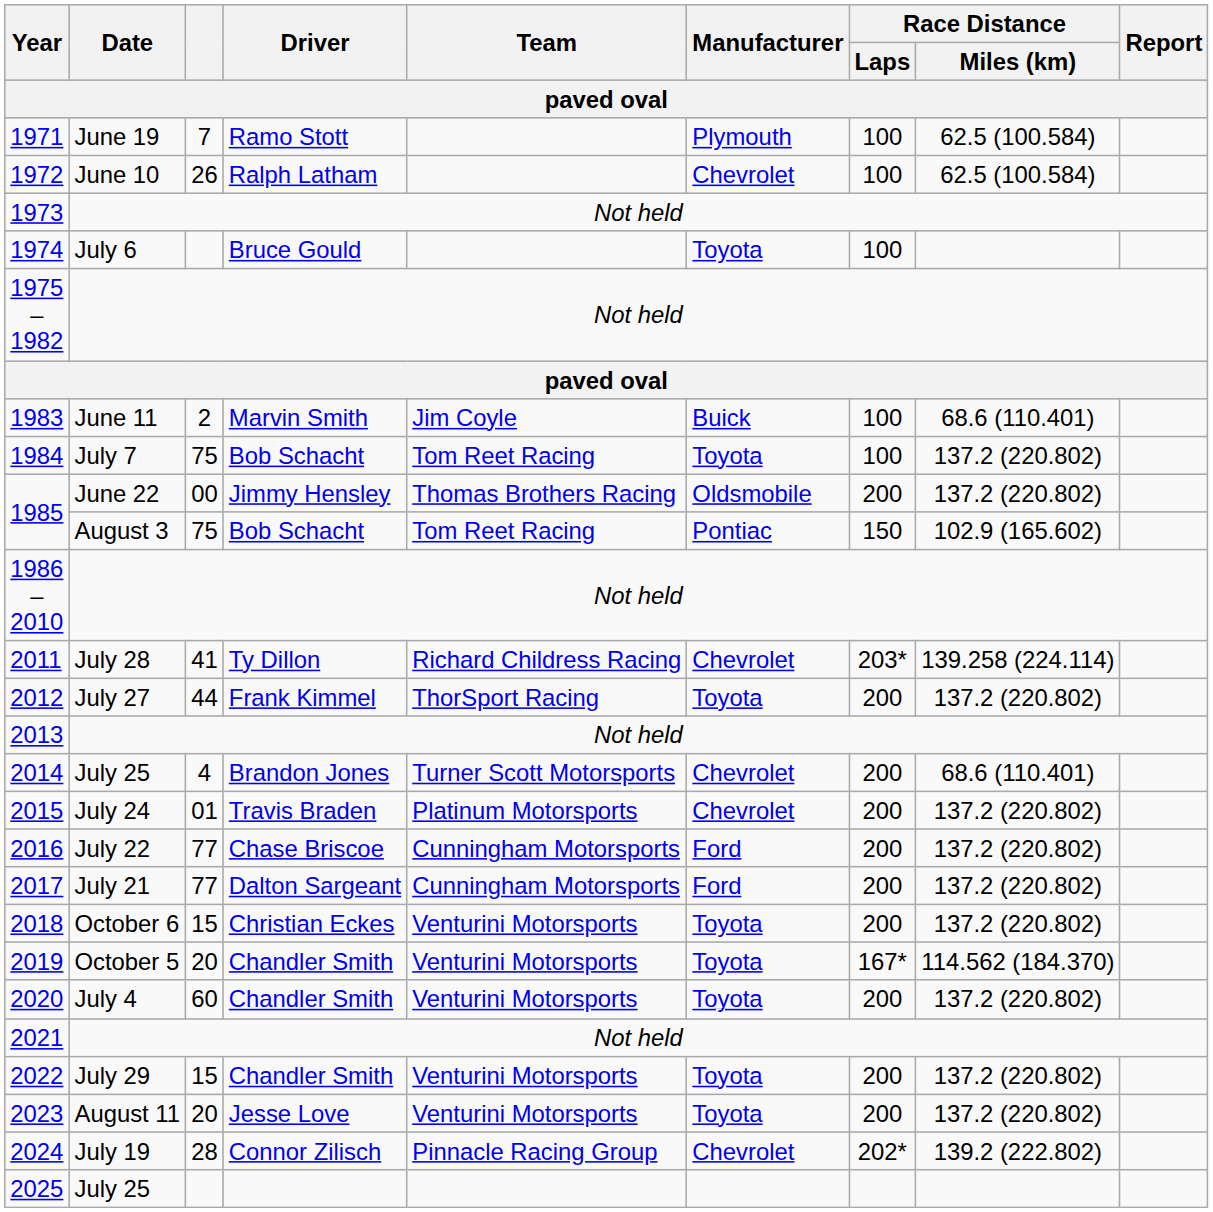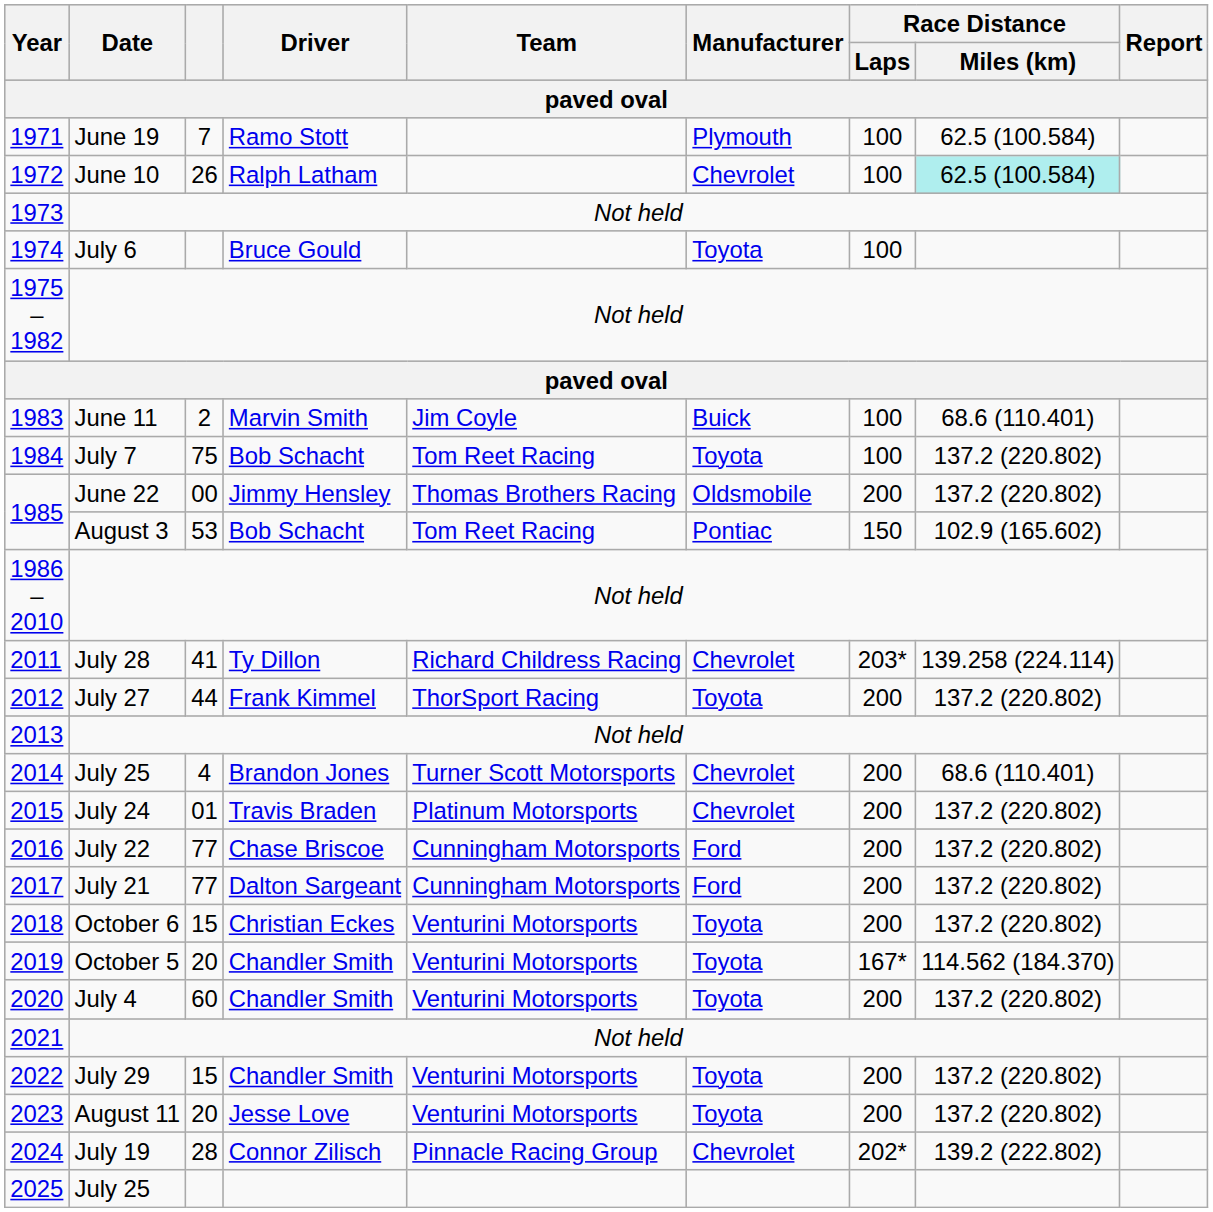 <table class="wikitable" style="font-size: 95%;">
 <tr>
 <th rowspan="2">Year</th>
 <th rowspan="2">Date</th>
 <th rowspan="2"></th>
 <th rowspan="2">Driver</th>
 <th rowspan="2">Team</th>
 <th rowspan="2">Manufacturer</th>
 <th colspan="2">Race Distance</th>
 <th rowspan="2">Report</th>
 </tr>
 <tr>
 <th>Laps</th>
 <th>Miles (km)</th>
 </tr>
 <tr>
 <th colspan=11> paved oval</th>
 </tr>
 <tr>
 <td><a href='#'>1971</a></td>
 <td>June 19</td>
 <td align="center">7</td>
 <td><a href='#'>Ramo Stott</a></td>
 <td></td>
 <td><a href='#'>Plymouth</a></td>
 <td align="center">100</td>
 <td align="center">62.5 (100.584)</td>
 <td></td>
 </tr>
 <tr>
 <td><a href='#'>1972</a></td>
 <td>June 10</td>
 <td align="center">26</td>
 <td><a href='#'>Ralph Latham</a></td>
 <td></td>
 <td><a href='#'>Chevrolet</a></td>
 <td align="center">100</td>
-<td align="center">62.5 (100.584)</td>
+<td align="center" style="background: paleturquoise;">62.5 (100.584)</td>
 <td></td>
 </tr>
 <tr>
 <td align=center><a href='#'>1973</a></td>
 <td colspan=8 align=center><em>Not held</em></td>
 </tr>
 <tr>
 <td><a href='#'>1974</a></td>
 <td>July 6</td>
 <td align="center"></td>
 <td><a href='#'>Bruce Gould</a></td>
 <td></td>
 <td><a href='#'>Toyota</a></td>
 <td align="center">100</td>
 <td align="center"></td>
 <td></td>
 </tr>
 <tr>
 <td align=center><a href='#'>1975</a><br>–<br><a href='#'>1982</a></td>
 <td colspan=8 align=center><em>Not held</em></td>
 </tr>
 <tr>
 <th colspan=11> paved oval</th>
 </tr>
 <tr>
 <td><a href='#'>1983</a></td>
 <td>June 11</td>
 <td align="center">2</td>
 <td><a href='#'>Marvin Smith</a></td>
 <td><a href='#'>Jim Coyle</a></td>
 <td><a href='#'>Buick</a></td>
 <td align="center">100</td>
 <td align="center">68.6 (110.401)</td>
 <td></td>
 </tr>
 <tr>
 <td><a href='#'>1984</a></td>
 <td>July 7</td>
 <td align="center">75</td>
 <td><a href='#'>Bob Schacht</a></td>
 <td><a href='#'>Tom Reet Racing</a></td>
 <td><a href='#'>Toyota</a></td>
 <td align="center">100</td>
 <td align="center">137.2 (220.802)</td>
 <td></td>
 </tr>
 <tr>
 <td rowspan=2><a href='#'>1985</a></td>
 <td>June 22</td>
 <td align="center">00</td>
 <td><a href='#'>Jimmy Hensley</a></td>
 <td><a href='#'>Thomas Brothers Racing</a></td>
 <td><a href='#'>Oldsmobile</a></td>
 <td align="center">200</td>
 <td align="center">137.2 (220.802)</td>
 <td></td>
 </tr>
 <tr>
 <td>August 3</td>
-<td align="center">75</td>
+<td align="center">53</td>
 <td><a href='#'>Bob Schacht</a></td>
 <td><a href='#'>Tom Reet Racing</a></td>
 <td><a href='#'>Pontiac</a></td>
 <td align="center">150</td>
 <td align="center">102.9 (165.602)</td>
 <td></td>
 </tr>
 <tr>
 <td align=center><a href='#'>1986</a><br>–<br><a href='#'>2010</a></td>
 <td colspan=8 align=center><em>Not held</em></td>
 </tr>
 <tr>
 <td><a href='#'>2011</a></td>
 <td>July 28</td>
 <td align="center">41</td>
 <td><a href='#'>Ty Dillon</a></td>
 <td><a href='#'>Richard Childress Racing</a></td>
 <td><a href='#'>Chevrolet</a></td>
 <td align="center">203*</td>
 <td align="center">139.258 (224.114)</td>
 <td></td>
 </tr>
 <tr>
 <td><a href='#'>2012</a></td>
 <td>July 27</td>
 <td align="center">44</td>
 <td><a href='#'>Frank Kimmel</a></td>
 <td><a href='#'>ThorSport Racing</a></td>
 <td><a href='#'>Toyota</a></td>
 <td align="center">200</td>
 <td align="center">137.2 (220.802)</td>
 <td></td>
 </tr>
 <tr>
 <td align=center><a href='#'>2013</a></td>
 <td colspan=8 align=center><em>Not held</em></td>
 </tr>
 <tr>
 <td><a href='#'>2014</a></td>
 <td>July 25</td>
 <td align="center">4</td>
 <td><a href='#'>Brandon Jones</a></td>
 <td><a href='#'>Turner Scott Motorsports</a></td>
 <td><a href='#'>Chevrolet</a></td>
 <td align="center">200</td>
 <td align="center">68.6 (110.401)</td>
 <td></td>
 </tr>
 <tr>
 <td><a href='#'>2015</a></td>
 <td>July 24</td>
 <td align="center">01</td>
 <td><a href='#'>Travis Braden</a></td>
 <td><a href='#'>Platinum Motorsports</a></td>
 <td><a href='#'>Chevrolet</a></td>
 <td align="center">200</td>
 <td align="center">137.2 (220.802)</td>
 <td></td>
 </tr>
 <tr>
 <td><a href='#'>2016</a></td>
 <td>July 22</td>
 <td align="center">77</td>
 <td><a href='#'>Chase Briscoe</a></td>
 <td><a href='#'>Cunningham Motorsports</a></td>
 <td><a href='#'>Ford</a></td>
 <td align="center">200</td>
 <td align="center">137.2 (220.802)</td>
 <td></td>
 </tr>
 <tr>
 <td><a href='#'>2017</a></td>
 <td>July 21</td>
 <td align="center">77</td>
 <td><a href='#'>Dalton Sargeant</a></td>
 <td><a href='#'>Cunningham Motorsports</a></td>
 <td><a href='#'>Ford</a></td>
 <td align="center">200</td>
 <td align="center">137.2 (220.802)</td>
 <td></td>
 </tr>
 <tr>
 <td><a href='#'>2018</a></td>
 <td>October 6</td>
 <td align="center">15</td>
 <td><a href='#'>Christian Eckes</a></td>
 <td><a href='#'>Venturini Motorsports</a></td>
 <td><a href='#'>Toyota</a></td>
 <td align="center">200</td>
 <td align="center">137.2 (220.802)</td>
 <td></td>
 </tr>
 <tr>
 <td><a href='#'>2019</a></td>
 <td>October 5</td>
 <td align="center">20</td>
 <td><a href='#'>Chandler Smith</a></td>
 <td><a href='#'>Venturini Motorsports</a></td>
 <td><a href='#'>Toyota</a></td>
 <td align="center">167*</td>
 <td align="center">114.562 (184.370)</td>
 <td></td>
 </tr>
 <tr>
 <td><a href='#'>2020</a></td>
 <td>July 4</td>
 <td align="center">60</td>
 <td><a href='#'>Chandler Smith</a></td>
 <td><a href='#'>Venturini Motorsports</a></td>
 <td><a href='#'>Toyota</a></td>
 <td align="center">200</td>
 <td align="center">137.2 (220.802)</td>
 <td></td>
 </tr>
 <tr>
 <td align=center><a href='#'>2021</a></td>
 <td colspan=8 align=center><em>Not held</em></td>
 </tr>
 <tr>
 <td><a href='#'>2022</a></td>
 <td>July 29</td>
 <td align="center">15</td>
 <td><a href='#'>Chandler Smith</a></td>
 <td><a href='#'>Venturini Motorsports</a></td>
 <td><a href='#'>Toyota</a></td>
 <td align="center">200</td>
 <td align="center">137.2 (220.802)</td>
 <td></td>
 </tr>
 <tr>
 <td><a href='#'>2023</a></td>
 <td>August 11</td>
 <td align="center">20</td>
 <td><a href='#'>Jesse Love</a></td>
 <td><a href='#'>Venturini Motorsports</a></td>
 <td><a href='#'>Toyota</a></td>
 <td align="center">200</td>
 <td align="center">137.2 (220.802)</td>
 <td></td>
 </tr>
 <tr>
 <td><a href='#'>2024</a></td>
 <td>July 19</td>
 <td align="center">28</td>
 <td><a href='#'>Connor Zilisch</a></td>
 <td><a href='#'>Pinnacle Racing Group</a></td>
 <td><a href='#'>Chevrolet</a></td>
 <td align="center">202*</td>
 <td align="center">139.2 (222.802)</td>
 <td></td>
 </tr>
 <tr>
 <td><a href='#'>2025</a></td>
 <td>July 25</td>
 <td align="center"></td>
 <td></td>
 <td></td>
 <td></td>
 <td align="center"></td>
 <td align="center"></td>
 <td></td>
 </tr>
 </table>
